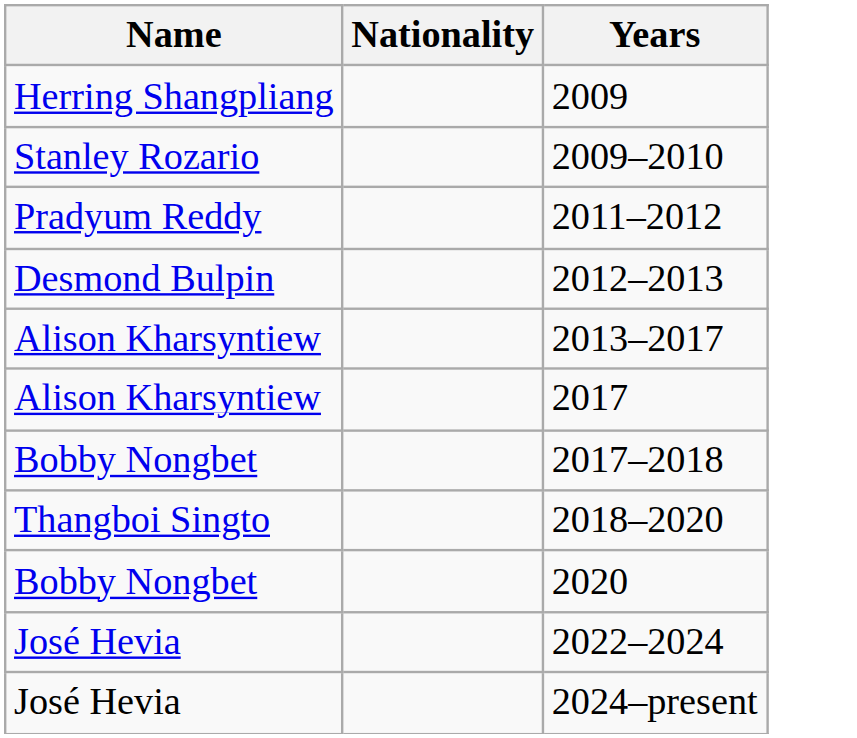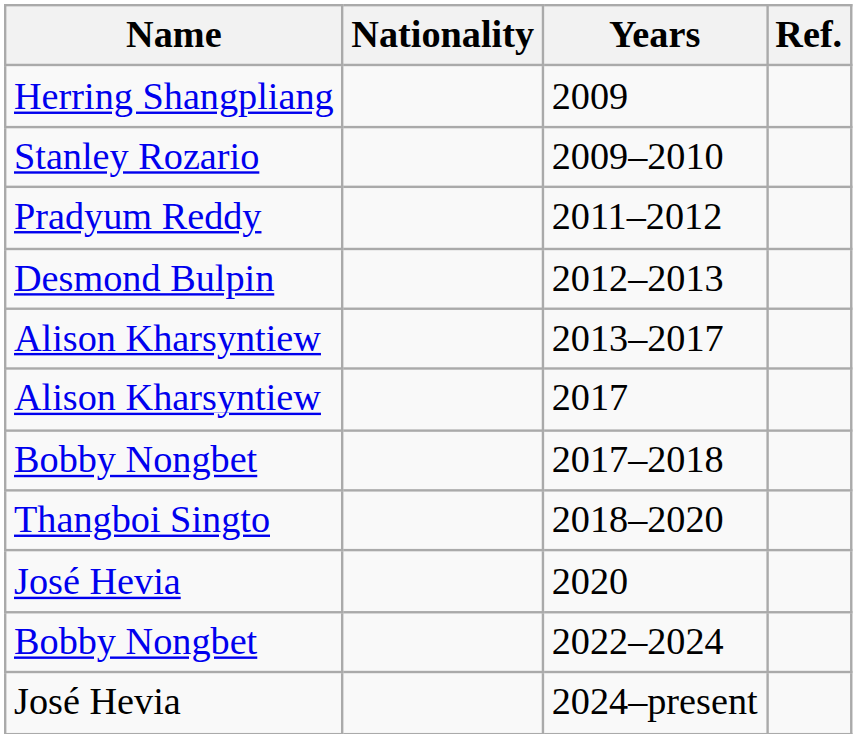 <table class="wikitable sortable">
 <tr>
 <th>Name</th>
 <th>Nationality</th>
 <th>Years</th>
+<th>Ref.</th>
 </tr>
 <tr>
 <td><a href='#'>Herring Shangpliang</a></td>
 <td></td>
 <td>2009</td>
+<td></td>
 </tr>
 <tr>
 <td><a href='#'>Stanley Rozario</a></td>
 <td></td>
 <td>2009–2010</td>
+<td></td>
 </tr>
 <tr>
 <td><a href='#'>Pradyum Reddy</a></td>
 <td></td>
 <td>2011–2012</td>
+<td></td>
 </tr>
 <tr>
 <td><a href='#'>Desmond Bulpin</a></td>
 <td></td>
 <td>2012–2013</td>
+<td></td>
 </tr>
 <tr>
 <td><a href='#'>Alison Kharsyntiew</a></td>
 <td></td>
 <td>2013–2017</td>
+<td></td>
 </tr>
 <tr>
 <td><a href='#'>Alison Kharsyntiew</a></td>
 <td></td>
 <td>2017</td>
+<td></td>
 </tr>
 <tr>
 <td><a href='#'>Bobby Nongbet</a></td>
 <td></td>
 <td>2017–2018</td>
+<td></td>
 </tr>
 <tr>
 <td><a href='#'>Thangboi Singto</a></td>
 <td></td>
 <td>2018–2020</td>
+<td></td>
+</tr>
+<tr>
+<td><a href='#'>José Hevia</a></td>
+<td></td>
+<td>2020</td>
+<td></td>
 </tr>
 <tr>
 <td><a href='#'>Bobby Nongbet</a></td>
 <td></td>
-<td>2020</td>
-</tr>
-<tr>
-<td><a href='#'>José Hevia</a></td>
+<td>2022–2024</td>
 <td></td>
-<td>2022–2024</td>
 </tr>
 <tr>
 <td>José Hevia</td>
 <td></td>
 <td>2024–present</td>
+<td></td>
 </tr>
 </table>
